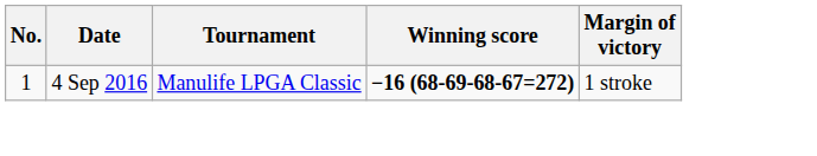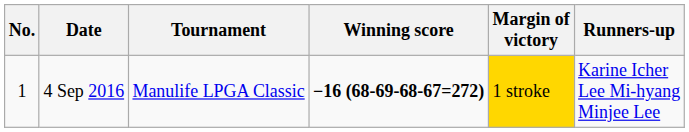 <table class="wikitable" style="font-size:95%;">
 <tr>
 <th>No.</th>
 <th>Date</th>
 <th>Tournament</th>
 <th>Winning score</th>
 <th>Margin of<br>victory</th>
+<th>Runners-up</th>
 </tr>
 <tr>
 <td align=center>1</td>
 <td align=right>4 Sep <a href='#'>2016</a></td>
 <td><a href='#'>Manulife LPGA Classic</a></td>
 <td><strong>−16 (68-69-68-67=272)</strong></td>
-<td>1 stroke</td>
+<td style="background: gold;">1 stroke</td>
+<td> <a href='#'>Karine Icher</a><br> <a href='#'>Lee Mi-hyang</a><br> <a href='#'>Minjee Lee</a></td>
 </tr>
 </table>
